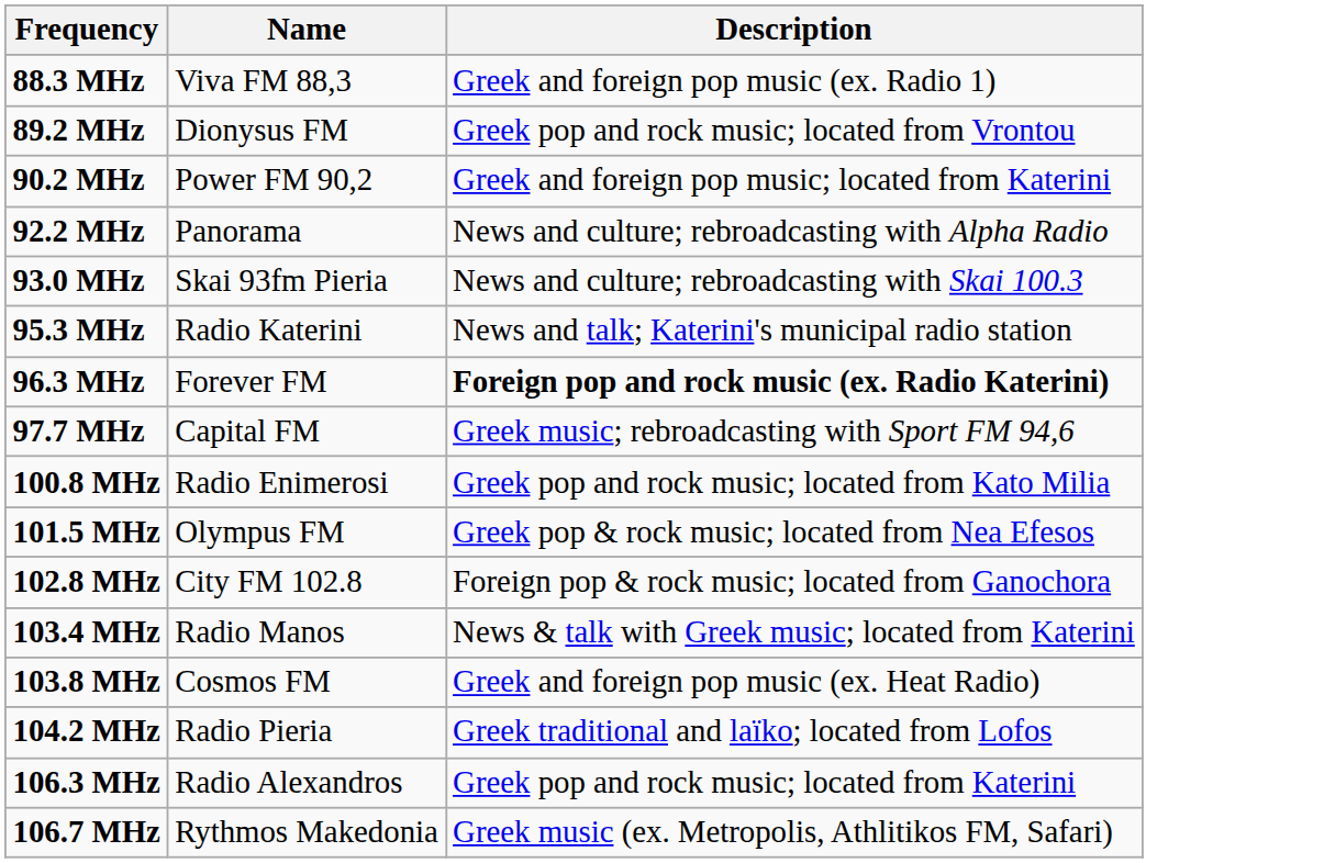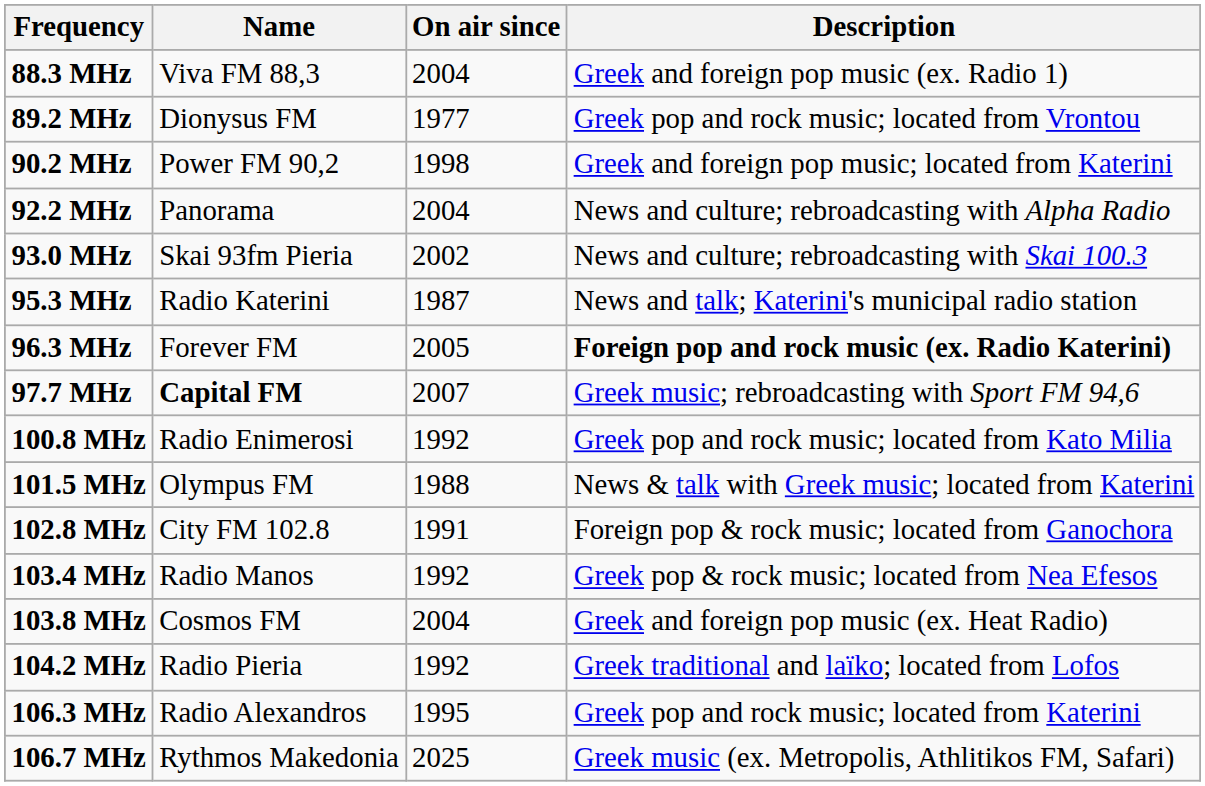 <table class="wikitable">
 <tr>
 <th>Frequency</th>
 <th>Name</th>
+<th>On air since</th>
 <th>Description</th>
 </tr>
 <tr>
 <td><strong>88.3 MHz</strong></td>
 <td>Viva FM 88,3</td>
+<td>2004</td>
 <td><a href='#'>Greek</a> and foreign pop music (ex. Radio 1)</td>
 </tr>
 <tr>
 <td><strong>89.2 MHz</strong></td>
 <td>Dionysus FM</td>
+<td>1977</td>
 <td><a href='#'>Greek</a> pop and rock music; located from <a href='#'>Vrontou</a></td>
 </tr>
 <tr>
 <td><strong>90.2 MHz</strong></td>
 <td>Power FM 90,2</td>
+<td>1998</td>
 <td><a href='#'>Greek</a> and foreign pop music; located from <a href='#'>Katerini</a></td>
 </tr>
 <tr>
 <td><strong>92.2 MHz</strong></td>
 <td>Panorama</td>
+<td>2004</td>
 <td>News and culture; rebroadcasting with <em>Alpha Radio</em></td>
 </tr>
 <tr>
 <td><strong>93.0 MHz</strong></td>
 <td>Skai 93fm Pieria</td>
+<td>2002</td>
 <td>News and culture; rebroadcasting with <em><a href='#'>Skai 100.3</a></em></td>
 </tr>
 <tr>
 <td><strong>95.3 MHz</strong></td>
 <td>Radio Katerini</td>
+<td>1987</td>
 <td>News and <a href='#'>talk</a>; <a href='#'>Katerini</a>'s municipal radio station</td>
 </tr>
 <tr>
 <td><strong>96.3 MHz</strong></td>
 <td>Forever FM</td>
+<td>2005</td>
 <td><strong>Foreign pop and rock music (ex. Radio Katerini)</strong></td>
 </tr>
 <tr>
 <td><strong>97.7 MHz</strong></td>
-<td>Capital FM</td>
+<td><strong>Capital FM</strong></td>
+<td>2007</td>
 <td><a href='#'>Greek music</a>; rebroadcasting with <em>Sport FM 94,6</em></td>
 </tr>
 <tr>
 <td><strong>100.8 MHz</strong></td>
 <td>Radio Enimerosi</td>
+<td>1992</td>
 <td><a href='#'>Greek</a> pop and rock music; located from <a href='#'>Kato Milia</a></td>
 </tr>
 <tr>
 <td><strong>101.5 MHz</strong></td>
 <td>Olympus FM</td>
-<td><a href='#'>Greek</a> pop & rock music; located from <a href='#'>Nea Efesos</a></td>
+<td>1988</td>
+<td>News & <a href='#'>talk</a> with <a href='#'>Greek music</a>; located from <a href='#'>Katerini</a></td>
 </tr>
 <tr>
 <td><strong>102.8 MHz</strong></td>
 <td>City FM 102.8</td>
+<td>1991</td>
 <td>Foreign pop & rock music; located from <a href='#'>Ganochora</a></td>
 </tr>
 <tr>
 <td><strong>103.4 MHz</strong></td>
 <td>Radio Manos</td>
-<td>News & <a href='#'>talk</a> with <a href='#'>Greek music</a>; located from <a href='#'>Katerini</a></td>
+<td>1992</td>
+<td><a href='#'>Greek</a> pop & rock music; located from <a href='#'>Nea Efesos</a></td>
 </tr>
 <tr>
 <td><strong>103.8 MHz</strong></td>
 <td>Cosmos FM</td>
+<td>2004</td>
 <td><a href='#'>Greek</a> and foreign pop music (ex. Heat Radio)</td>
 </tr>
 <tr>
 <td><strong>104.2 MHz</strong></td>
 <td>Radio Pieria</td>
+<td>1992</td>
 <td><a href='#'>Greek traditional</a> and <a href='#'>laïko</a>; located from <a href='#'>Lofos</a></td>
 </tr>
 <tr>
 <td><strong>106.3 MHz</strong></td>
 <td>Radio Alexandros</td>
+<td>1995</td>
 <td><a href='#'>Greek</a> pop and rock music; located from <a href='#'>Katerini</a></td>
 </tr>
 <tr>
 <td><strong>106.7 MHz</strong></td>
 <td>Rythmos Makedonia</td>
+<td>2025</td>
 <td><a href='#'>Greek music</a> (ex. Metropolis, Athlitikos FM, Safari)</td>
 </tr>
 </table>
